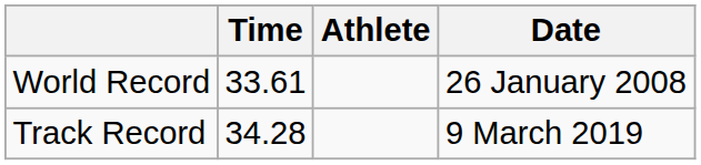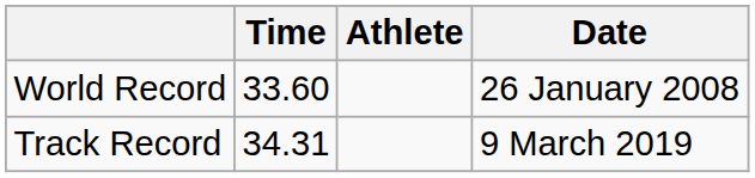 <table class="wikitable">
 <tr>
 <th></th>
 <th>Time</th>
 <th>Athlete</th>
 <th>Date</th>
 </tr>
 <tr>
 <td>World Record</td>
-<td>33.61</td>
+<td>33.60</td>
 <td></td>
 <td>26 January 2008</td>
 </tr>
 <tr>
 <td>Track Record</td>
-<td>34.28</td>
+<td>34.31</td>
 <td></td>
 <td>9 March 2019</td>
 </tr>
 </table>
